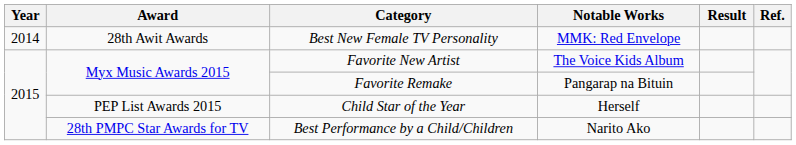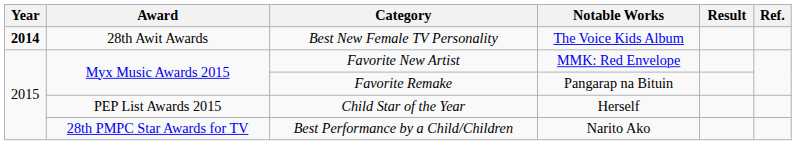 <table class="wikitable" style="text-align:center" width=70%>
 <tr>
 <th>Year</th>
 <th>Award</th>
 <th>Category</th>
 <th>Notable Works</th>
 <th>Result</th>
 <th>Ref.</th>
 </tr>
 <tr>
-<td>2014</td>
+<td><strong>2014</strong></td>
 <td>28th Awit Awards</td>
 <td><em>Best New Female TV Personality</em></td>
-<td><a href='#'>MMK: Red Envelope</a></td>
+<td><a href='#'>The Voice Kids Album</a></td>
 <td></td>
 <td></td>
 </tr>
 <tr>
 <td rowspan=4>2015</td>
 <td rowspan=2><a href='#'>Myx Music Awards 2015</a></td>
 <td><em>Favorite New Artist</em></td>
-<td><a href='#'>The Voice Kids Album</a></td>
+<td><a href='#'>MMK: Red Envelope</a></td>
 <td></td>
 <td rowspan=2></td>
 </tr>
 <tr>
 <td><em>Favorite Remake</em></td>
 <td>Pangarap na Bituin</td>
 <td></td>
 </tr>
 <tr>
 <td>PEP List Awards 2015</td>
 <td><em>Child Star of the Year</em></td>
 <td>Herself</td>
 <td></td>
 <td></td>
 </tr>
 <tr>
 <td><a href='#'>28th PMPC Star Awards for TV</a></td>
 <td><em>Best Performance by a Child/Children</em></td>
 <td>Narito Ako</td>
 <td></td>
 <td></td>
 </tr>
 </table>
